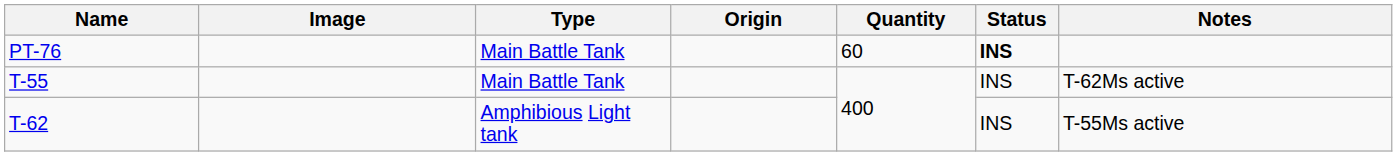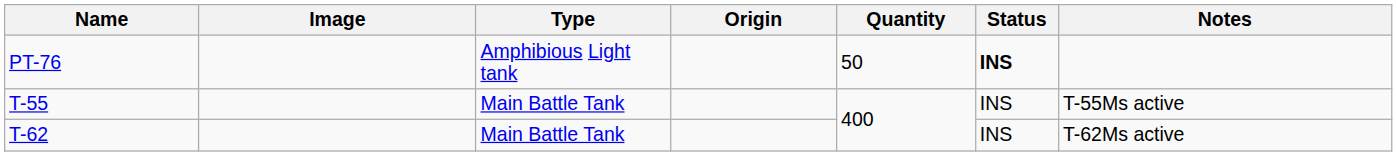 <table class="wikitable" style="width:90%;">
 <tr>
 <th width=14%>Name</th>
 <th width=20%>Image</th>
 <th width=14%>Type</th>
 <th width=12%>Origin</th>
 <th width=10%>Quantity</th>
 <th width=06%>Status</th>
 <th width=24%>Notes</th>
 </tr>
 <tr>
 <td><a href='#'>PT-76</a></td>
 <td></td>
-<td><a href='#'>Main Battle Tank</a></td>
+<td><a href='#'>Amphibious</a> <a href='#'>Light tank</a></td>
 <td></td>
-<td>60</td>
+<td>50</td>
 <td><strong>INS</strong></td>
 <td></td>
 </tr>
 <tr>
 <td><a href='#'>T-55</a></td>
 <td></td>
 <td><a href='#'>Main Battle Tank</a></td>
 <td></td>
 <td rowspan="2">400</td>
 <td>INS</td>
-<td>T-62Ms active</td>
+<td>T-55Ms active</td>
 </tr>
 <tr>
 <td><a href='#'>T-62</a></td>
 <td></td>
-<td><a href='#'>Amphibious</a> <a href='#'>Light tank</a></td>
+<td><a href='#'>Main Battle Tank</a></td>
 <td></td>
 <td>INS</td>
-<td>T-55Ms active</td>
+<td>T-62Ms active</td>
 </tr>
 </table>
